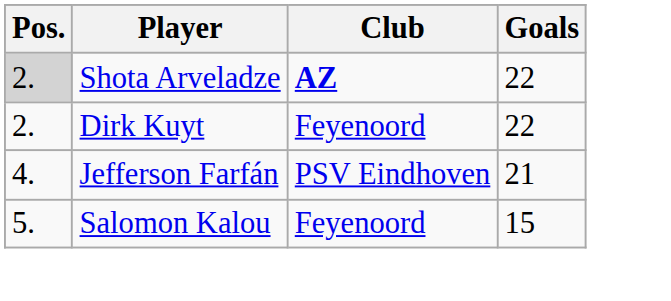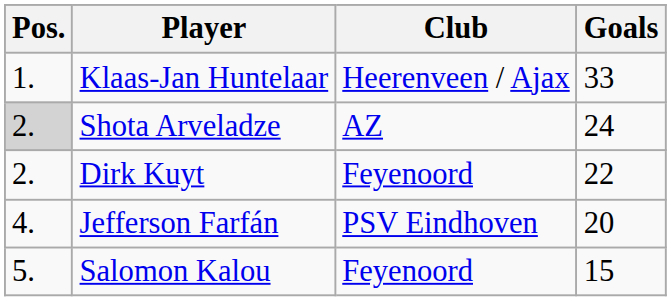 <table class="wikitable">
 <tr>
 <th>Pos.</th>
 <th>Player</th>
 <th>Club</th>
 <th>Goals</th>
 </tr>
 <tr>
+<td>1.</td>
+<td> <a href='#'>Klaas-Jan Huntelaar</a></td>
+<td><a href='#'>Heerenveen</a> / <a href='#'>Ajax</a></td>
+<td>33</td>
+</tr>
+<tr>
 <td style="background: lightgrey;">2.</td>
 <td><a href='#'>Shota Arveladze</a></td>
-<td><strong><a href='#'>AZ</a></strong></td>
-<td>22</td>
+<td><a href='#'>AZ</a></td>
+<td>24</td>
 </tr>
 <tr>
 <td>2.</td>
 <td> <a href='#'>Dirk Kuyt</a></td>
 <td><a href='#'>Feyenoord</a></td>
 <td>22</td>
 </tr>
 <tr>
 <td>4.</td>
 <td> <a href='#'>Jefferson Farfán</a></td>
 <td><a href='#'>PSV Eindhoven</a></td>
-<td>21</td>
+<td>20</td>
 </tr>
 <tr>
 <td>5.</td>
 <td> <a href='#'>Salomon Kalou</a></td>
 <td><a href='#'>Feyenoord</a></td>
 <td>15</td>
 </tr>
 </table>
